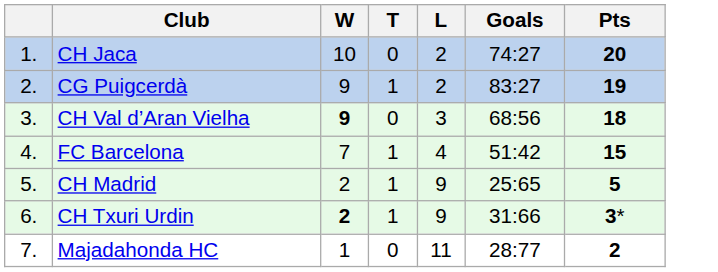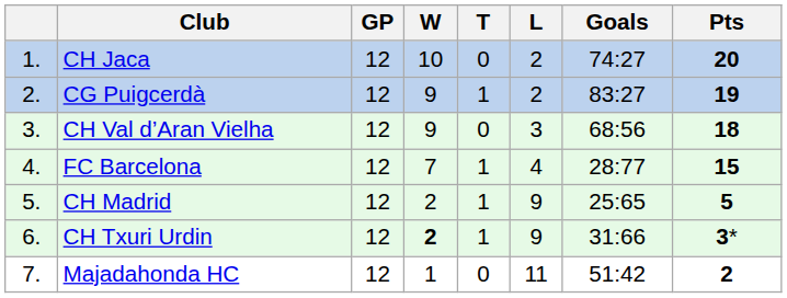 <table class="wikitable">
 <tr>
 <th width="30"></th>
 <th width="200">Club</th>
+<th width="30">GP</th>
 <th width="30">W</th>
 <th width="30">T</th>
 <th width="30">L</th>
 <th width="70">Goals</th>
 <th width="70">Pts</th>
 </tr>
 <tr bgcolor="#BCD2EE" align="center">
 <td>1.</td>
 <td align="left"><a href='#'>CH Jaca</a></td>
+<td>12</td>
 <td>10</td>
 <td>0</td>
 <td>2</td>
 <td>74:27</td>
 <td><strong>20</strong></td>
 </tr>
 <tr bgcolor="#BCD2EE" align="center">
 <td>2.</td>
 <td align="left"><a href='#'>CG Puigcerdà</a></td>
+<td>12</td>
 <td>9</td>
 <td>1</td>
 <td>2</td>
 <td>83:27</td>
 <td><strong>19</strong></td>
 </tr>
 <tr bgcolor="#e6fae6" align="center">
 <td>3.</td>
 <td align="left"><a href='#'>CH Val d’Aran Vielha</a></td>
-<td><strong>9</strong></td>
+<td>12</td>
+<td>9</td>
 <td>0</td>
 <td>3</td>
 <td>68:56</td>
 <td><strong>18</strong></td>
 </tr>
 <tr bgcolor="#e6fae6" align="center">
 <td>4.</td>
 <td align="left"><a href='#'>FC Barcelona</a></td>
+<td>12</td>
 <td>7</td>
 <td>1</td>
 <td>4</td>
-<td>51:42</td>
+<td>28:77</td>
 <td><strong>15</strong></td>
 </tr>
 <tr bgcolor="#e6fae6" align="center">
 <td>5.</td>
 <td align="left"><a href='#'>CH Madrid</a></td>
+<td>12</td>
 <td>2</td>
 <td>1</td>
 <td>9</td>
 <td>25:65</td>
 <td><strong>5</strong></td>
 </tr>
 <tr bgcolor="#e6fae6" align="center">
 <td>6.</td>
 <td align="left"><a href='#'>CH Txuri Urdin</a></td>
+<td>12</td>
 <td><strong>2</strong></td>
 <td>1</td>
 <td>9</td>
 <td>31:66</td>
 <td><strong>3</strong>*</td>
 </tr>
 <tr bgcolor="#FFFFFF" align="center">
 <td>7.</td>
 <td align="left"><a href='#'>Majadahonda HC</a></td>
+<td>12</td>
 <td>1</td>
 <td>0</td>
 <td>11</td>
-<td>28:77</td>
+<td>51:42</td>
 <td><strong>2</strong></td>
 </tr>
 </table>
